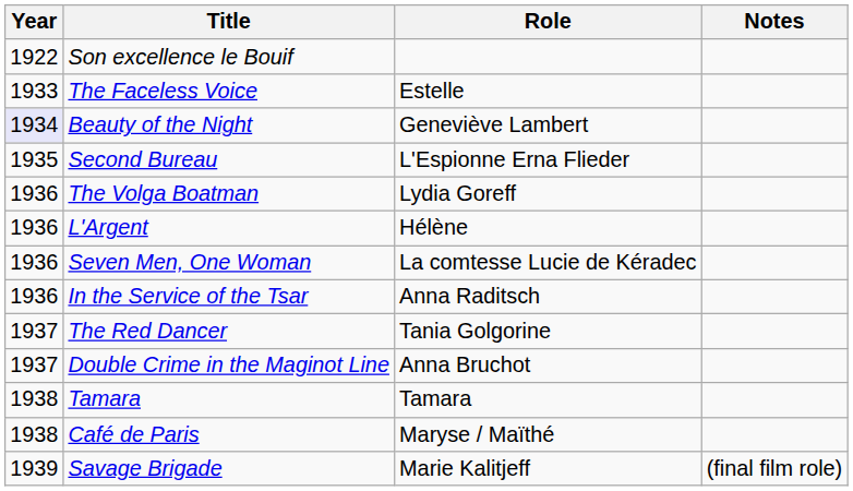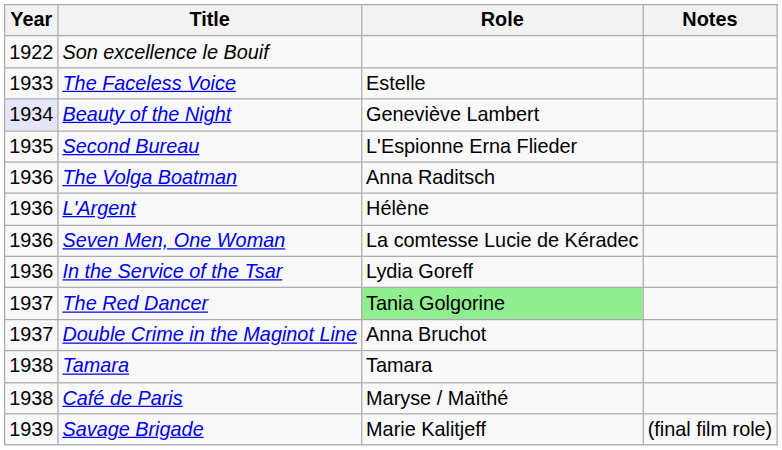 <table class="wikitable">
 <tr>
 <th>Year</th>
 <th>Title</th>
 <th>Role</th>
 <th>Notes</th>
 </tr>
 <tr>
 <td>1922</td>
 <td><em>Son excellence le Bouif</em></td>
 <td></td>
 <td></td>
 </tr>
 <tr>
 <td>1933</td>
 <td><em><a href='#'>The Faceless Voice</a></em></td>
 <td>Estelle</td>
 <td></td>
 </tr>
 <tr>
 <td style="background: lavender;">1934</td>
 <td><em><a href='#'>Beauty of the Night</a></em></td>
 <td>Geneviève Lambert</td>
 <td></td>
 </tr>
 <tr>
 <td>1935</td>
 <td><em><a href='#'>Second Bureau</a></em></td>
 <td>L'Espionne Erna Flieder</td>
 <td></td>
 </tr>
 <tr>
 <td>1936</td>
 <td><em><a href='#'>The Volga Boatman</a></em></td>
-<td>Lydia Goreff</td>
+<td>Anna Raditsch</td>
 <td></td>
 </tr>
 <tr>
 <td>1936</td>
 <td><em><a href='#'>L'Argent</a></em></td>
 <td>Hélène</td>
 <td></td>
 </tr>
 <tr>
 <td>1936</td>
 <td><em><a href='#'>Seven Men, One Woman</a></em></td>
 <td>La comtesse Lucie de Kéradec</td>
 <td></td>
 </tr>
 <tr>
 <td>1936</td>
 <td><em><a href='#'>In the Service of the Tsar</a></em></td>
-<td>Anna Raditsch</td>
+<td>Lydia Goreff</td>
 <td></td>
 </tr>
 <tr>
 <td>1937</td>
 <td><em><a href='#'>The Red Dancer</a></em></td>
-<td>Tania Golgorine</td>
+<td style="background: lightgreen;">Tania Golgorine</td>
 <td></td>
 </tr>
 <tr>
 <td>1937</td>
 <td><em><a href='#'>Double Crime in the Maginot Line</a></em></td>
 <td>Anna Bruchot</td>
 <td></td>
 </tr>
 <tr>
 <td>1938</td>
 <td><em><a href='#'>Tamara</a></em></td>
 <td>Tamara</td>
 <td></td>
 </tr>
 <tr>
 <td>1938</td>
 <td><em><a href='#'>Café de Paris</a></em></td>
 <td>Maryse / Maïthé</td>
 <td></td>
 </tr>
 <tr>
 <td>1939</td>
 <td><em><a href='#'>Savage Brigade</a></em></td>
 <td>Marie Kalitjeff</td>
 <td>(final film role)</td>
 </tr>
 </table>
